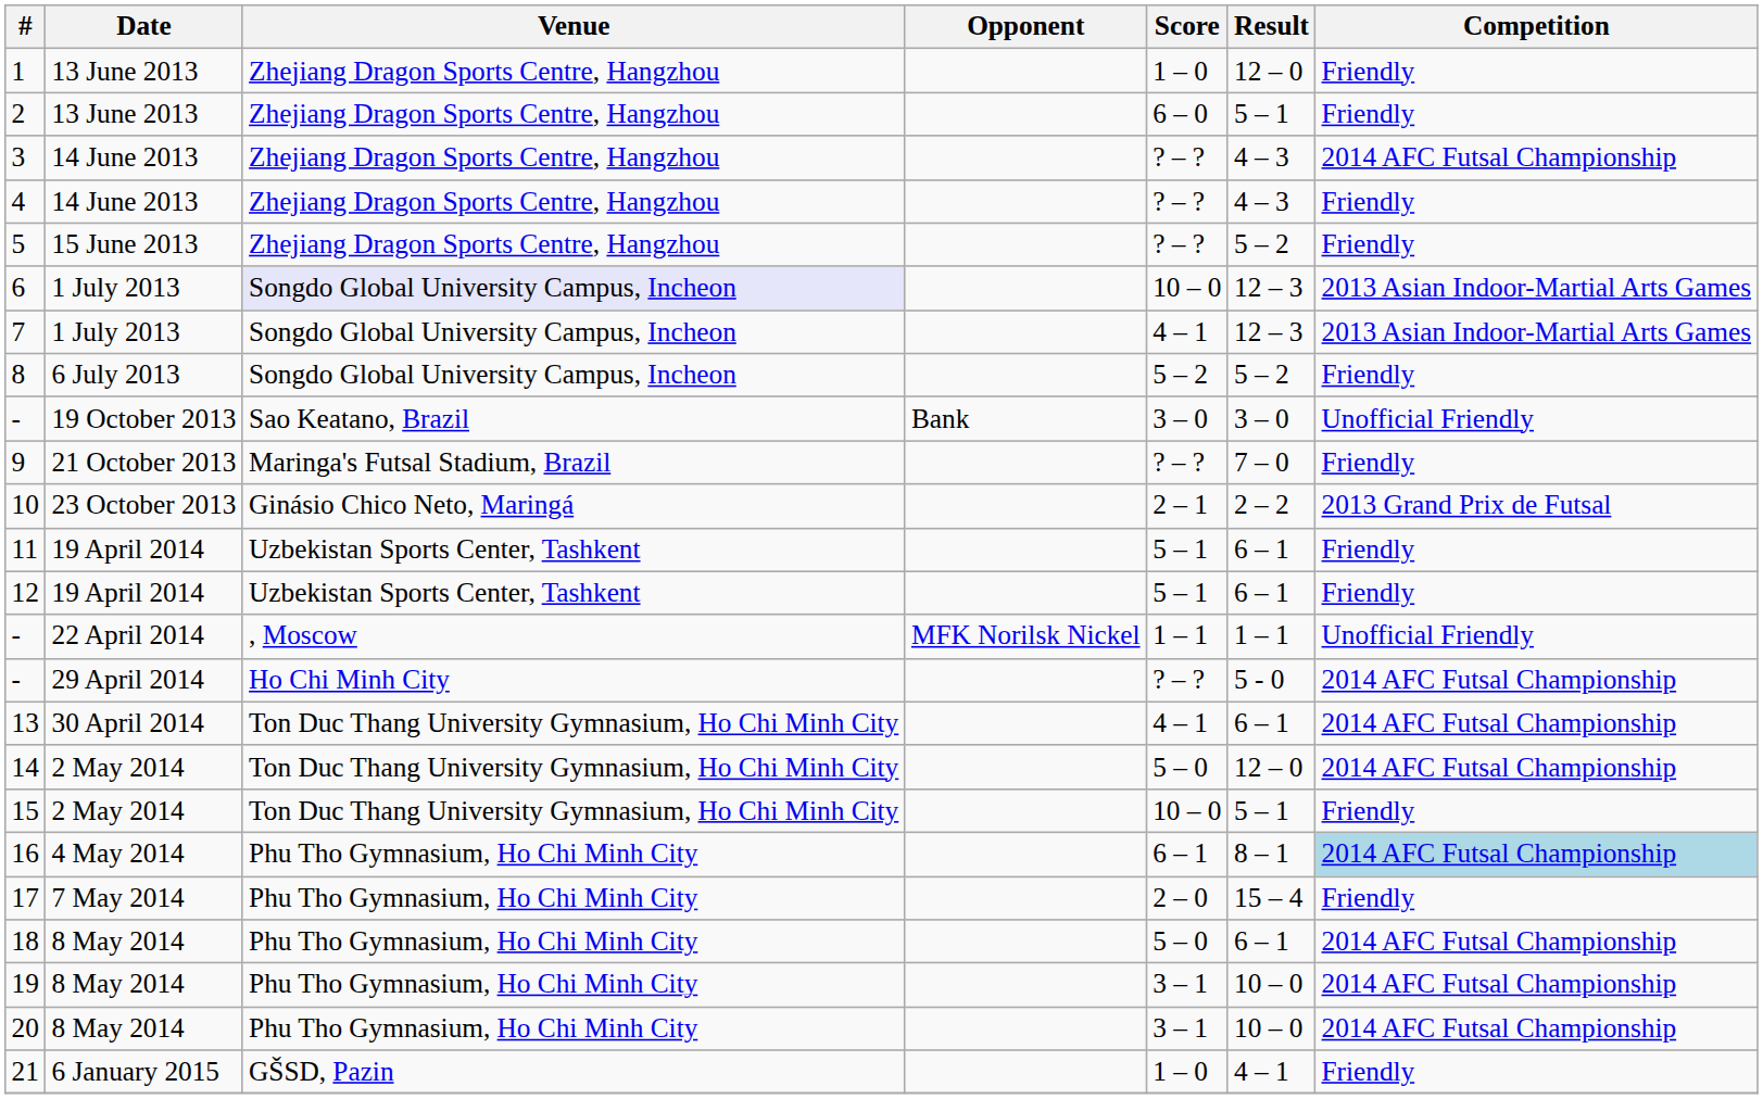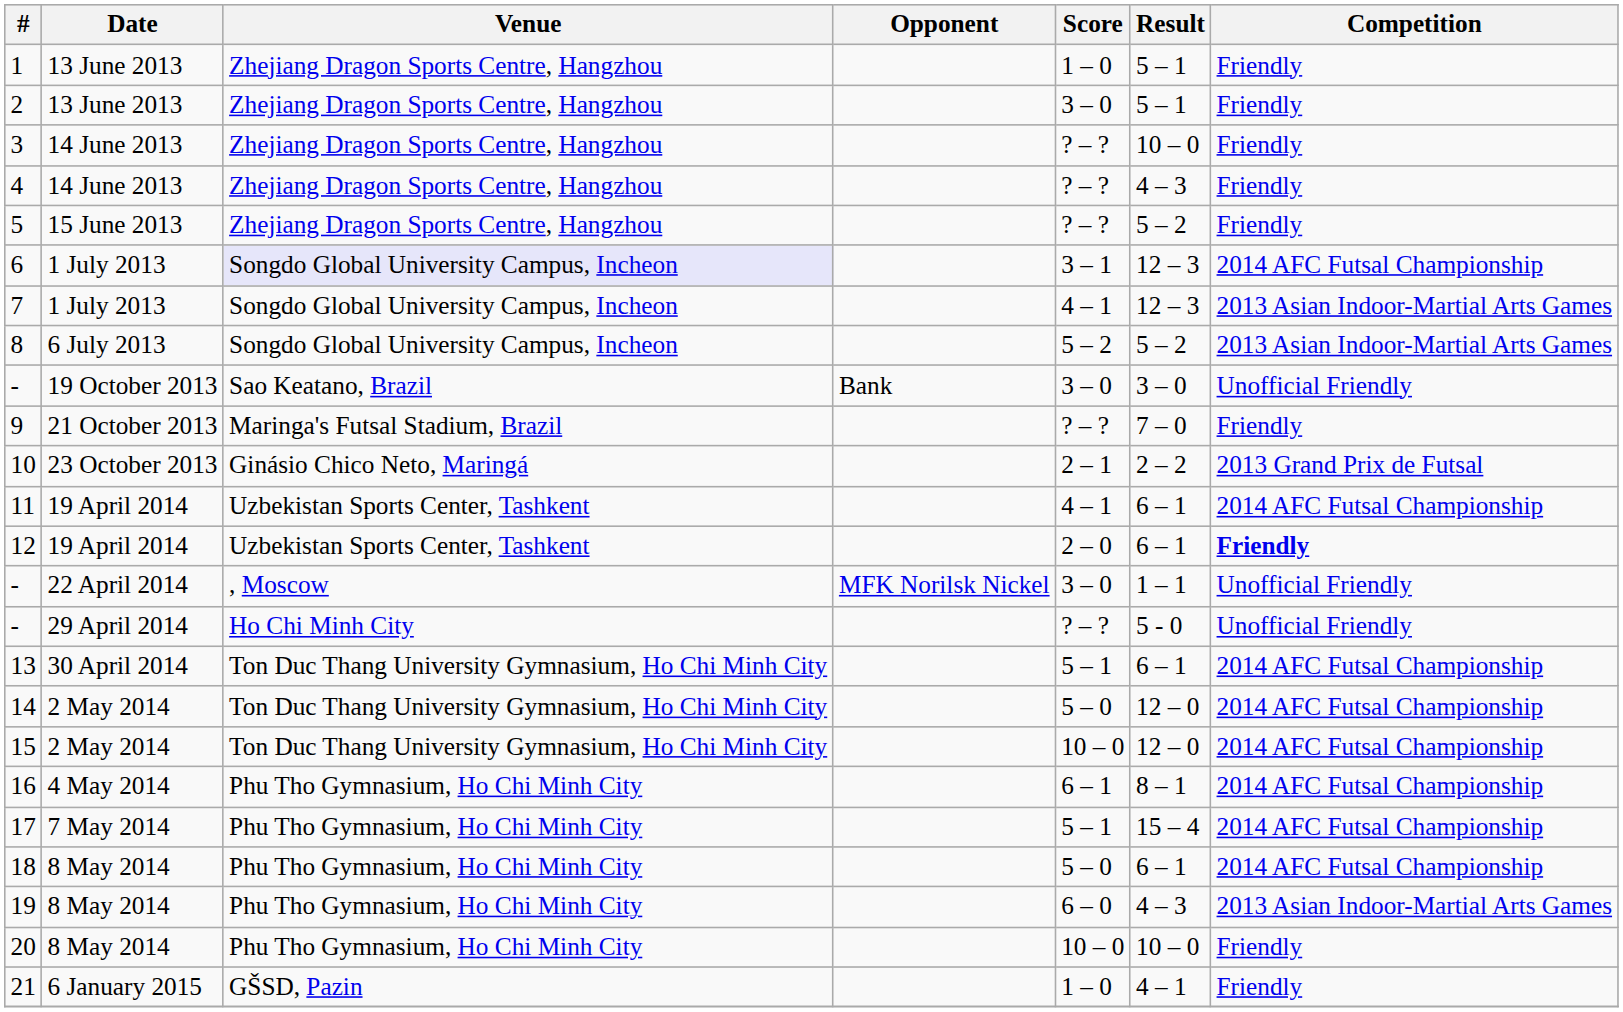 <table class="wikitable">
 <tr>
 <th>#</th>
 <th>Date</th>
 <th>Venue</th>
 <th>Opponent</th>
 <th>Score</th>
 <th>Result</th>
 <th>Competition</th>
 </tr>
 <tr>
 <td>1</td>
 <td>13 June 2013</td>
 <td> <a href='#'>Zhejiang Dragon Sports Centre</a>, <a href='#'>Hangzhou</a></td>
 <td></td>
 <td>1 – 0</td>
-<td>12 – 0</td>
+<td>5 – 1</td>
 <td><a href='#'>Friendly</a></td>
 </tr>
 <tr>
 <td>2</td>
 <td>13 June 2013</td>
 <td> <a href='#'>Zhejiang Dragon Sports Centre</a>, <a href='#'>Hangzhou</a></td>
 <td></td>
-<td>6 – 0</td>
+<td>3 – 0</td>
 <td>5 – 1</td>
 <td><a href='#'>Friendly</a></td>
 </tr>
 <tr>
 <td>3</td>
 <td>14 June 2013</td>
 <td> <a href='#'>Zhejiang Dragon Sports Centre</a>, <a href='#'>Hangzhou</a></td>
 <td></td>
 <td>? – ?</td>
-<td>4 – 3</td>
-<td><a href='#'>2014 AFC Futsal Championship</a></td>
+<td>10 – 0</td>
+<td><a href='#'>Friendly</a></td>
 </tr>
 <tr>
 <td>4</td>
 <td>14 June 2013</td>
 <td> <a href='#'>Zhejiang Dragon Sports Centre</a>, <a href='#'>Hangzhou</a></td>
 <td></td>
 <td>? – ?</td>
 <td>4 – 3</td>
 <td><a href='#'>Friendly</a></td>
 </tr>
 <tr>
 <td>5</td>
 <td>15 June 2013</td>
 <td> <a href='#'>Zhejiang Dragon Sports Centre</a>, <a href='#'>Hangzhou</a></td>
 <td></td>
 <td>? – ?</td>
 <td>5 – 2</td>
 <td><a href='#'>Friendly</a></td>
 </tr>
 <tr>
 <td>6</td>
 <td>1 July 2013</td>
 <td style="background: lavender;"> Songdo Global University Campus, <a href='#'>Incheon</a></td>
 <td></td>
-<td>10 – 0</td>
+<td>3 – 1</td>
 <td>12 – 3</td>
-<td><a href='#'>2013 Asian Indoor-Martial Arts Games</a></td>
+<td><a href='#'>2014 AFC Futsal Championship</a></td>
 </tr>
 <tr>
 <td>7</td>
 <td>1 July 2013</td>
 <td> Songdo Global University Campus, <a href='#'>Incheon</a></td>
 <td></td>
 <td>4 – 1</td>
 <td>12 – 3</td>
 <td><a href='#'>2013 Asian Indoor-Martial Arts Games</a></td>
 </tr>
 <tr>
 <td>8</td>
 <td>6 July 2013</td>
 <td> Songdo Global University Campus, <a href='#'>Incheon</a></td>
 <td></td>
 <td>5 – 2</td>
 <td>5 – 2</td>
-<td><a href='#'>Friendly</a></td>
+<td><a href='#'>2013 Asian Indoor-Martial Arts Games</a></td>
 </tr>
 <tr>
 <td>-</td>
 <td>19 October 2013</td>
 <td> Sao Keatano, <a href='#'>Brazil</a></td>
 <td> Bank</td>
 <td>3 – 0</td>
 <td>3 – 0</td>
 <td><a href='#'>Unofficial Friendly</a></td>
 </tr>
 <tr>
 <td>9</td>
 <td>21 October 2013</td>
 <td> Maringa's Futsal Stadium, <a href='#'>Brazil</a></td>
 <td></td>
 <td>? – ?</td>
 <td>7 – 0</td>
 <td><a href='#'>Friendly</a></td>
 </tr>
 <tr>
 <td>10</td>
 <td>23 October 2013</td>
 <td> Ginásio Chico Neto, <a href='#'>Maringá</a></td>
 <td></td>
 <td>2 – 1</td>
 <td>2 – 2</td>
 <td><a href='#'>2013 Grand Prix de Futsal</a></td>
 </tr>
 <tr>
 <td>11</td>
 <td>19 April 2014</td>
 <td> Uzbekistan Sports Center, <a href='#'>Tashkent</a></td>
 <td></td>
-<td>5 – 1</td>
+<td>4 – 1</td>
 <td>6 – 1</td>
-<td><a href='#'>Friendly</a></td>
+<td><a href='#'>2014 AFC Futsal Championship</a></td>
 </tr>
 <tr>
 <td>12</td>
 <td>19 April 2014</td>
 <td> Uzbekistan Sports Center, <a href='#'>Tashkent</a></td>
 <td></td>
-<td>5 – 1</td>
+<td>2 – 0</td>
 <td>6 – 1</td>
-<td><a href='#'>Friendly</a></td>
+<td><strong><a href='#'>Friendly</a></strong></td>
 </tr>
 <tr>
 <td>-</td>
 <td>22 April 2014</td>
 <td>, <a href='#'>Moscow</a></td>
 <td> <a href='#'>MFK Norilsk Nickel</a></td>
-<td>1 – 1</td>
+<td>3 – 0</td>
 <td>1 – 1</td>
 <td><a href='#'>Unofficial Friendly</a></td>
 </tr>
 <tr>
 <td>-</td>
 <td>29 April 2014</td>
 <td> <a href='#'>Ho Chi Minh City</a></td>
 <td></td>
 <td>? – ?</td>
 <td>5 - 0</td>
-<td><a href='#'>2014 AFC Futsal Championship</a></td>
+<td><a href='#'>Unofficial Friendly</a></td>
 </tr>
 <tr>
 <td>13</td>
 <td>30 April 2014</td>
 <td> Ton Duc Thang University Gymnasium, <a href='#'>Ho Chi Minh City</a></td>
 <td></td>
-<td>4 – 1</td>
+<td>5 – 1</td>
 <td>6 – 1</td>
 <td><a href='#'>2014 AFC Futsal Championship</a></td>
 </tr>
 <tr>
 <td>14</td>
 <td>2 May 2014</td>
 <td> Ton Duc Thang University Gymnasium, <a href='#'>Ho Chi Minh City</a></td>
 <td></td>
 <td>5 – 0</td>
 <td>12 – 0</td>
 <td><a href='#'>2014 AFC Futsal Championship</a></td>
 </tr>
 <tr>
 <td>15</td>
 <td>2 May 2014</td>
 <td> Ton Duc Thang University Gymnasium, <a href='#'>Ho Chi Minh City</a></td>
 <td></td>
 <td>10 – 0</td>
-<td>5 – 1</td>
-<td><a href='#'>Friendly</a></td>
+<td>12 – 0</td>
+<td><a href='#'>2014 AFC Futsal Championship</a></td>
 </tr>
 <tr>
 <td>16</td>
 <td>4 May 2014</td>
 <td> Phu Tho Gymnasium, <a href='#'>Ho Chi Minh City</a></td>
 <td></td>
 <td>6 – 1</td>
 <td>8 – 1</td>
-<td style="background: lightblue;"><a href='#'>2014 AFC Futsal Championship</a></td>
+<td><a href='#'>2014 AFC Futsal Championship</a></td>
 </tr>
 <tr>
 <td>17</td>
 <td>7 May 2014</td>
 <td> Phu Tho Gymnasium, <a href='#'>Ho Chi Minh City</a></td>
 <td></td>
-<td>2 – 0</td>
+<td>5 – 1</td>
 <td>15 – 4</td>
-<td><a href='#'>Friendly</a></td>
+<td><a href='#'>2014 AFC Futsal Championship</a></td>
 </tr>
 <tr>
 <td>18</td>
 <td>8 May 2014</td>
 <td> Phu Tho Gymnasium, <a href='#'>Ho Chi Minh City</a></td>
 <td></td>
 <td>5 – 0</td>
 <td>6 – 1</td>
 <td><a href='#'>2014 AFC Futsal Championship</a></td>
 </tr>
 <tr>
 <td>19</td>
 <td>8 May 2014</td>
 <td> Phu Tho Gymnasium, <a href='#'>Ho Chi Minh City</a></td>
 <td></td>
-<td>3 – 1</td>
-<td>10 – 0</td>
-<td><a href='#'>2014 AFC Futsal Championship</a></td>
+<td>6 – 0</td>
+<td>4 – 3</td>
+<td><a href='#'>2013 Asian Indoor-Martial Arts Games</a></td>
 </tr>
 <tr>
 <td>20</td>
 <td>8 May 2014</td>
 <td> Phu Tho Gymnasium, <a href='#'>Ho Chi Minh City</a></td>
 <td></td>
-<td>3 – 1</td>
 <td>10 – 0</td>
-<td><a href='#'>2014 AFC Futsal Championship</a></td>
+<td>10 – 0</td>
+<td><a href='#'>Friendly</a></td>
 </tr>
 <tr>
 <td>21</td>
 <td>6 January 2015</td>
 <td> GŠSD, <a href='#'>Pazin</a></td>
 <td></td>
 <td>1 – 0</td>
 <td>4 – 1</td>
 <td><a href='#'>Friendly</a></td>
 </tr>
 <tr>
 </tr>
 </table>
